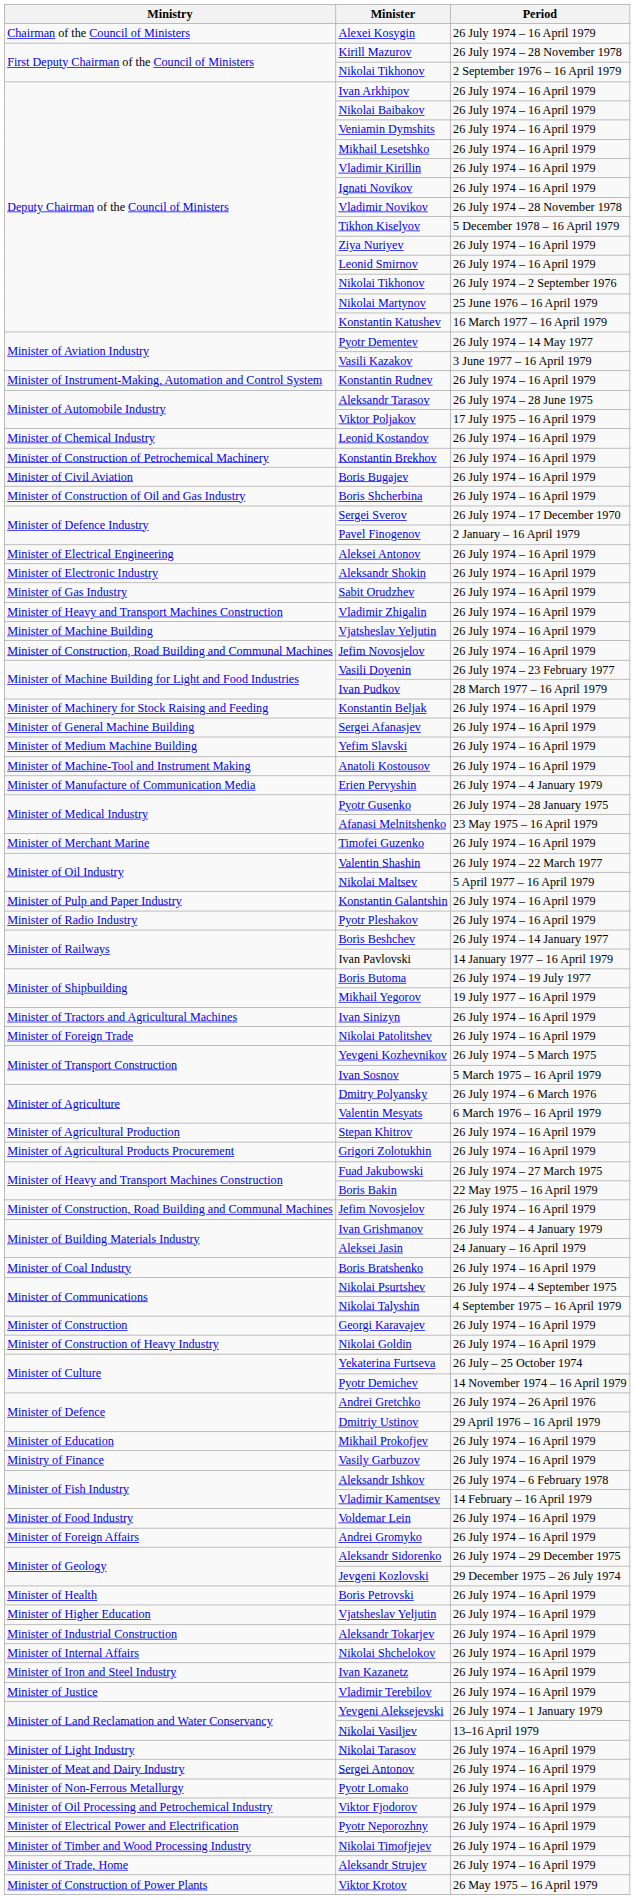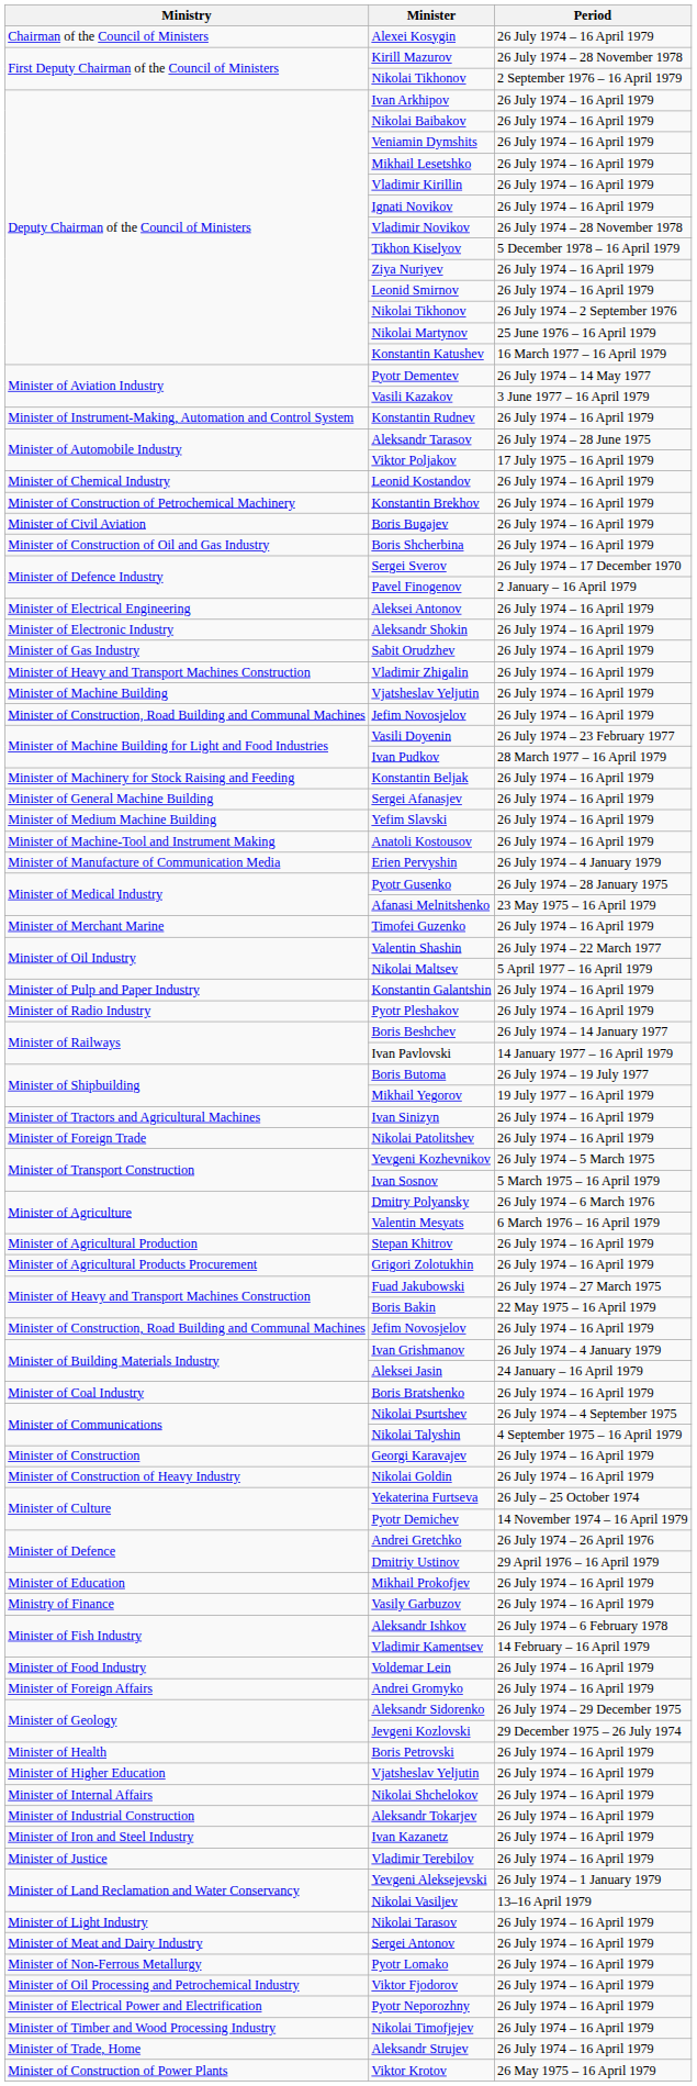 <table class="wikitable">
 <tr>
 <th>Ministry</th>
 <th>Minister</th>
 <th>Period</th>
 </tr>
 <tr>
 <td><a href='#'>Chairman</a> of the <a href='#'>Council of Ministers</a></td>
 <td><a href='#'>Alexei Kosygin</a></td>
 <td>26 July 1974 – 16 April 1979</td>
 </tr>
 <tr>
 <td rowspan="2"><a href='#'>First Deputy Chairman</a> of the <a href='#'>Council of Ministers</a></td>
 <td><a href='#'>Kirill Mazurov</a></td>
 <td>26 July 1974 – 28 November 1978</td>
 </tr>
 <tr>
 <td><a href='#'>Nikolai Tikhonov</a></td>
 <td>2 September 1976 – 16 April 1979</td>
 </tr>
 <tr>
 <td rowspan="13"><a href='#'>Deputy Chairman</a> of the <a href='#'>Council of Ministers</a></td>
 <td><a href='#'>Ivan Arkhipov</a></td>
 <td>26 July 1974 – 16 April 1979</td>
 </tr>
 <tr>
 <td><a href='#'>Nikolai Baibakov</a></td>
 <td>26 July 1974 – 16 April 1979</td>
 </tr>
 <tr>
 <td><a href='#'>Veniamin Dymshits</a></td>
 <td>26 July 1974 – 16 April 1979</td>
 </tr>
 <tr>
 <td><a href='#'>Mikhail Lesetshko</a></td>
 <td>26 July 1974 – 16 April 1979</td>
 </tr>
 <tr>
 <td><a href='#'>Vladimir Kirillin</a></td>
 <td>26 July 1974 – 16 April 1979</td>
 </tr>
 <tr>
 <td><a href='#'>Ignati Novikov</a></td>
 <td>26 July 1974 – 16 April 1979</td>
 </tr>
 <tr>
 <td><a href='#'>Vladimir Novikov</a></td>
 <td>26 July 1974 – 28 November 1978</td>
 </tr>
 <tr>
 <td><a href='#'>Tikhon Kiselyov</a></td>
 <td>5 December 1978 – 16 April 1979</td>
 </tr>
 <tr>
 <td><a href='#'>Ziya Nuriyev</a></td>
 <td>26 July 1974 – 16 April 1979</td>
 </tr>
 <tr>
 <td><a href='#'>Leonid Smirnov</a></td>
 <td>26 July 1974 – 16 April 1979</td>
 </tr>
 <tr>
 <td><a href='#'>Nikolai Tikhonov</a></td>
 <td>26 July 1974 – 2 September 1976</td>
 </tr>
 <tr>
 <td><a href='#'>Nikolai Martynov</a></td>
 <td>25 June 1976 – 16 April 1979</td>
 </tr>
 <tr>
 <td><a href='#'>Konstantin Katushev</a></td>
 <td>16 March 1977 – 16 April 1979</td>
 </tr>
 <tr>
 <td rowspan="2"><a href='#'>Minister of Aviation Industry</a></td>
 <td><a href='#'>Pyotr Dementev</a></td>
 <td>26 July 1974 – 14 May 1977</td>
 </tr>
 <tr>
 <td><a href='#'>Vasili Kazakov</a></td>
 <td>3 June 1977 – 16 April 1979</td>
 </tr>
 <tr>
 <td><a href='#'>Minister of Instrument-Making, Automation and Control System</a></td>
 <td><a href='#'>Konstantin Rudnev</a></td>
 <td>26 July 1974 – 16 April 1979</td>
 </tr>
 <tr>
 <td rowspan="2"><a href='#'>Minister of Automobile Industry</a></td>
 <td><a href='#'>Aleksandr Tarasov</a></td>
 <td>26 July 1974 – 28 June 1975</td>
 </tr>
 <tr>
 <td><a href='#'>Viktor Poljakov</a></td>
 <td>17 July 1975 – 16 April 1979</td>
 </tr>
 <tr>
 <td><a href='#'>Minister of Chemical Industry</a></td>
 <td><a href='#'>Leonid Kostandov</a></td>
 <td>26 July 1974 – 16 April 1979</td>
 </tr>
 <tr>
 <td><a href='#'>Minister of Construction of Petrochemical Machinery</a></td>
 <td><a href='#'>Konstantin Brekhov</a></td>
 <td>26 July 1974 – 16 April 1979</td>
 </tr>
 <tr>
 <td><a href='#'>Minister of Civil Aviation</a></td>
 <td><a href='#'>Boris Bugajev</a></td>
 <td>26 July 1974 – 16 April 1979</td>
 </tr>
 <tr>
 <td><a href='#'>Minister of Construction of Oil and Gas Industry</a></td>
 <td><a href='#'>Boris Shcherbina</a></td>
 <td>26 July 1974 – 16 April 1979</td>
 </tr>
 <tr>
 <td rowspan="2"><a href='#'>Minister of Defence Industry</a></td>
 <td><a href='#'>Sergei Sverov</a></td>
 <td>26 July 1974 – 17 December 1970</td>
 </tr>
 <tr>
 <td><a href='#'>Pavel Finogenov</a></td>
 <td>2 January – 16 April 1979</td>
 </tr>
 <tr>
 <td><a href='#'>Minister of Electrical Engineering</a></td>
 <td><a href='#'>Aleksei Antonov</a></td>
 <td>26 July 1974 – 16 April 1979</td>
 </tr>
 <tr>
 <td><a href='#'>Minister of Electronic Industry</a></td>
 <td><a href='#'>Aleksandr Shokin</a></td>
 <td>26 July 1974 – 16 April 1979</td>
 </tr>
 <tr>
 <td><a href='#'>Minister of Gas Industry</a></td>
 <td><a href='#'>Sabit Orudzhev</a></td>
 <td>26 July 1974 – 16 April 1979</td>
 </tr>
 <tr>
 <td><a href='#'>Minister of Heavy and Transport Machines Construction</a></td>
 <td><a href='#'>Vladimir Zhigalin</a></td>
 <td>26 July 1974 – 16 April 1979</td>
 </tr>
 <tr>
 <td><a href='#'>Minister of Machine Building</a></td>
 <td><a href='#'>Vjatsheslav Yeljutin</a></td>
 <td>26 July 1974 – 16 April 1979</td>
 </tr>
 <tr>
 <td><a href='#'>Minister of Construction, Road Building and Communal Machines</a></td>
 <td><a href='#'>Jefim Novosjelov</a></td>
 <td>26 July 1974 – 16 April 1979</td>
 </tr>
 <tr>
 <td rowspan="2"><a href='#'>Minister of Machine Building for Light and Food Industries</a></td>
 <td><a href='#'>Vasili Doyenin</a></td>
 <td>26 July 1974 – 23 February 1977</td>
 </tr>
 <tr>
 <td><a href='#'>Ivan Pudkov</a></td>
 <td>28 March 1977 – 16 April 1979</td>
 </tr>
 <tr>
 <td><a href='#'>Minister of Machinery for Stock Raising and Feeding</a></td>
 <td><a href='#'>Konstantin Beljak</a></td>
 <td>26 July 1974 – 16 April 1979</td>
 </tr>
 <tr>
 <td><a href='#'>Minister of General Machine Building</a></td>
 <td><a href='#'>Sergei Afanasjev</a></td>
 <td>26 July 1974 – 16 April 1979</td>
 </tr>
 <tr>
 <td><a href='#'>Minister of Medium Machine Building</a></td>
 <td><a href='#'>Yefim Slavski</a></td>
 <td>26 July 1974 – 16 April 1979</td>
 </tr>
 <tr>
 <td><a href='#'>Minister of Machine-Tool and Instrument Making</a></td>
 <td><a href='#'>Anatoli Kostousov</a></td>
 <td>26 July 1974 – 16 April 1979</td>
 </tr>
 <tr>
 <td><a href='#'>Minister of Manufacture of Communication Media</a></td>
 <td><a href='#'>Erien Pervyshin</a></td>
 <td>26 July 1974 – 4 January 1979</td>
 </tr>
 <tr>
 <td rowspan="2"><a href='#'>Minister of Medical Industry</a></td>
 <td><a href='#'>Pyotr Gusenko</a></td>
 <td>26 July 1974 – 28 January 1975</td>
 </tr>
 <tr>
 <td><a href='#'>Afanasi Melnitshenko</a></td>
 <td>23 May 1975 – 16 April 1979</td>
 </tr>
 <tr>
 <td><a href='#'>Minister of Merchant Marine</a></td>
 <td><a href='#'>Timofei Guzenko</a></td>
 <td>26 July 1974 – 16 April 1979</td>
 </tr>
 <tr>
 <td rowspan="2"><a href='#'>Minister of Oil Industry</a></td>
 <td><a href='#'>Valentin Shashin</a></td>
 <td>26 July 1974 – 22 March 1977</td>
 </tr>
 <tr>
 <td><a href='#'>Nikolai Maltsev</a></td>
 <td>5 April 1977 – 16 April 1979</td>
 </tr>
 <tr>
 <td><a href='#'>Minister of Pulp and Paper Industry</a></td>
 <td><a href='#'>Konstantin Galantshin</a></td>
 <td>26 July 1974 – 16 April 1979</td>
 </tr>
 <tr>
 <td><a href='#'>Minister of Radio Industry</a></td>
 <td><a href='#'>Pyotr Pleshakov</a></td>
 <td>26 July 1974 – 16 April 1979</td>
 </tr>
 <tr>
 <td rowspan="2"><a href='#'>Minister of Railways</a></td>
 <td><a href='#'>Boris Beshchev</a></td>
 <td>26 July 1974 – 14 January 1977</td>
 </tr>
 <tr>
 <td>Ivan Pavlovski</td>
 <td>14 January 1977 – 16 April 1979</td>
 </tr>
 <tr>
 <td rowspan="2"><a href='#'>Minister of Shipbuilding</a></td>
 <td><a href='#'>Boris Butoma</a></td>
 <td>26 July 1974 – 19 July 1977</td>
 </tr>
 <tr>
 <td><a href='#'>Mikhail Yegorov</a></td>
 <td>19 July 1977 – 16 April 1979</td>
 </tr>
 <tr>
 <td><a href='#'>Minister of Tractors and Agricultural Machines</a></td>
 <td><a href='#'>Ivan Sinizyn</a></td>
 <td>26 July 1974 – 16 April 1979</td>
 </tr>
 <tr>
 <td><a href='#'>Minister of Foreign Trade</a></td>
 <td><a href='#'>Nikolai Patolitshev</a></td>
 <td>26 July 1974 – 16 April 1979</td>
 </tr>
 <tr>
 <td rowspan="2"><a href='#'>Minister of Transport Construction</a></td>
 <td><a href='#'>Yevgeni Kozhevnikov</a></td>
 <td>26 July 1974 – 5 March 1975</td>
 </tr>
 <tr>
 <td><a href='#'>Ivan Sosnov</a></td>
 <td>5 March 1975 – 16 April 1979</td>
 </tr>
 <tr>
 <td rowspan="2"><a href='#'>Minister of Agriculture</a></td>
 <td><a href='#'>Dmitry Polyansky</a></td>
 <td>26 July 1974 – 6 March 1976</td>
 </tr>
 <tr>
 <td><a href='#'>Valentin Mesyats</a></td>
 <td>6 March 1976 – 16 April 1979</td>
 </tr>
 <tr>
 <td><a href='#'>Minister of Agricultural Production</a></td>
 <td><a href='#'>Stepan Khitrov</a></td>
 <td>26 July 1974 – 16 April 1979</td>
 </tr>
 <tr>
 <td><a href='#'>Minister of Agricultural Products Procurement</a></td>
 <td><a href='#'>Grigori Zolotukhin</a></td>
 <td>26 July 1974 – 16 April 1979</td>
 </tr>
 <tr>
 <td rowspan="2"><a href='#'>Minister of Heavy and Transport Machines Construction</a></td>
 <td><a href='#'>Fuad Jakubowski</a></td>
 <td>26 July 1974 – 27 March 1975</td>
 </tr>
 <tr>
 <td><a href='#'>Boris Bakin</a></td>
 <td>22 May 1975 – 16 April 1979</td>
 </tr>
 <tr>
 <td><a href='#'>Minister of Construction, Road Building and Communal Machines</a></td>
 <td><a href='#'>Jefim Novosjelov</a></td>
 <td>26 July 1974 – 16 April 1979</td>
 </tr>
 <tr>
 <td rowspan="2"><a href='#'>Minister of Building Materials Industry</a></td>
 <td><a href='#'>Ivan Grishmanov</a></td>
 <td>26 July 1974 – 4 January 1979</td>
 </tr>
 <tr>
 <td><a href='#'>Aleksei Jasin</a></td>
 <td>24 January – 16 April 1979</td>
 </tr>
 <tr>
 <td><a href='#'>Minister of Coal Industry</a></td>
 <td><a href='#'>Boris Bratshenko</a></td>
 <td>26 July 1974 – 16 April 1979</td>
 </tr>
 <tr>
 <td rowspan="2"><a href='#'>Minister of Communications</a></td>
 <td><a href='#'>Nikolai Psurtshev</a></td>
 <td>26 July 1974 – 4 September 1975</td>
 </tr>
 <tr>
 <td><a href='#'>Nikolai Talyshin</a></td>
 <td>4 September 1975 – 16 April 1979</td>
 </tr>
 <tr>
 <td><a href='#'>Minister of Construction</a></td>
 <td><a href='#'>Georgi Karavajev</a></td>
 <td>26 July 1974 – 16 April 1979</td>
 </tr>
 <tr>
 <td><a href='#'>Minister of Construction of Heavy Industry</a></td>
 <td><a href='#'>Nikolai Goldin</a></td>
 <td>26 July 1974 – 16 April 1979</td>
 </tr>
 <tr>
 <td rowspan="2"><a href='#'>Minister of Culture</a></td>
 <td><a href='#'>Yekaterina Furtseva</a></td>
 <td>26 July – 25 October 1974</td>
 </tr>
 <tr>
 <td><a href='#'>Pyotr Demichev</a></td>
 <td>14 November 1974 – 16 April 1979</td>
 </tr>
 <tr>
 <td rowspan="2"><a href='#'>Minister of Defence</a></td>
 <td><a href='#'>Andrei Gretchko</a></td>
 <td>26 July 1974 – 26 April 1976</td>
 </tr>
 <tr>
 <td><a href='#'>Dmitriy Ustinov</a></td>
 <td>29 April 1976 – 16 April 1979</td>
 </tr>
 <tr>
 <td><a href='#'>Minister of Education</a></td>
 <td><a href='#'>Mikhail Prokofjev</a></td>
 <td>26 July 1974 – 16 April 1979</td>
 </tr>
 <tr>
 <td><a href='#'>Ministry of Finance</a></td>
 <td><a href='#'>Vasily Garbuzov</a></td>
 <td>26 July 1974 – 16 April 1979</td>
 </tr>
 <tr>
 <td rowspan="2"><a href='#'>Minister of Fish Industry</a></td>
 <td><a href='#'>Aleksandr Ishkov</a></td>
 <td>26 July 1974 – 6 February 1978</td>
 </tr>
 <tr>
 <td><a href='#'>Vladimir Kamentsev</a></td>
 <td>14 February – 16 April 1979</td>
 </tr>
 <tr>
 <td><a href='#'>Minister of Food Industry</a></td>
 <td><a href='#'>Voldemar Lein</a></td>
 <td>26 July 1974 – 16 April 1979</td>
 </tr>
 <tr>
 <td><a href='#'>Minister of Foreign Affairs</a></td>
 <td><a href='#'>Andrei Gromyko</a></td>
 <td>26 July 1974 – 16 April 1979</td>
 </tr>
 <tr>
 <td rowspan="2"><a href='#'>Minister of Geology</a></td>
 <td><a href='#'>Aleksandr Sidorenko</a></td>
 <td>26 July 1974 – 29 December 1975</td>
 </tr>
 <tr>
 <td><a href='#'>Jevgeni Kozlovski</a></td>
 <td>29 December 1975 – 26 July 1974</td>
 </tr>
 <tr>
 <td><a href='#'>Minister of Health</a></td>
 <td><a href='#'>Boris Petrovski</a></td>
 <td>26 July 1974 – 16 April 1979</td>
 </tr>
 <tr>
 <td><a href='#'>Minister of Higher Education</a></td>
 <td><a href='#'>Vjatsheslav Yeljutin</a></td>
 <td>26 July 1974 – 16 April 1979</td>
 </tr>
 <tr>
-<td><a href='#'>Minister of Industrial Construction</a></td>
-<td><a href='#'>Aleksandr Tokarjev</a></td>
+<td><a href='#'>Minister of Internal Affairs</a></td>
+<td><a href='#'>Nikolai Shchelokov</a></td>
 <td>26 July 1974 – 16 April 1979</td>
 </tr>
 <tr>
-<td><a href='#'>Minister of Internal Affairs</a></td>
-<td><a href='#'>Nikolai Shchelokov</a></td>
+<td><a href='#'>Minister of Industrial Construction</a></td>
+<td><a href='#'>Aleksandr Tokarjev</a></td>
 <td>26 July 1974 – 16 April 1979</td>
 </tr>
 <tr>
 <td><a href='#'>Minister of Iron and Steel Industry</a></td>
 <td><a href='#'>Ivan Kazanetz</a></td>
 <td>26 July 1974 – 16 April 1979</td>
 </tr>
 <tr>
 <td><a href='#'>Minister of Justice</a></td>
 <td><a href='#'>Vladimir Terebilov</a></td>
 <td>26 July 1974 – 16 April 1979</td>
 </tr>
 <tr>
 <td rowspan="2"><a href='#'>Minister of Land Reclamation and Water Conservancy</a></td>
 <td><a href='#'>Yevgeni Aleksejevski</a></td>
 <td>26 July 1974 – 1 January 1979</td>
 </tr>
 <tr>
 <td><a href='#'>Nikolai Vasiljev</a></td>
 <td>13–16 April 1979</td>
 </tr>
 <tr>
 <td><a href='#'>Minister of Light Industry</a></td>
 <td><a href='#'>Nikolai Tarasov</a></td>
 <td>26 July 1974 – 16 April 1979</td>
 </tr>
 <tr>
 <td><a href='#'>Minister of Meat and Dairy Industry</a></td>
 <td><a href='#'>Sergei Antonov</a></td>
 <td>26 July 1974 – 16 April 1979</td>
 </tr>
 <tr>
 <td><a href='#'>Minister of Non-Ferrous Metallurgy</a></td>
 <td><a href='#'>Pyotr Lomako</a></td>
 <td>26 July 1974 – 16 April 1979</td>
 </tr>
 <tr>
 <td><a href='#'>Minister of Oil Processing and Petrochemical Industry</a></td>
 <td><a href='#'>Viktor Fjodorov</a></td>
 <td>26 July 1974 – 16 April 1979</td>
 </tr>
 <tr>
 <td><a href='#'>Minister of Electrical Power and Electrification</a></td>
 <td><a href='#'>Pyotr Neporozhny</a></td>
 <td>26 July 1974 – 16 April 1979</td>
 </tr>
 <tr>
 <td><a href='#'>Minister of Timber and Wood Processing Industry</a></td>
 <td><a href='#'>Nikolai Timofjejev</a></td>
 <td>26 July 1974 – 16 April 1979</td>
 </tr>
 <tr>
 <td><a href='#'>Minister of Trade, Home</a></td>
 <td><a href='#'>Aleksandr Strujev</a></td>
 <td>26 July 1974 – 16 April 1979</td>
 </tr>
 <tr>
 <td><a href='#'>Minister of Construction of Power Plants</a></td>
 <td><a href='#'>Viktor Krotov</a></td>
 <td>26 May 1975 – 16 April 1979</td>
 </tr>
 </table>
